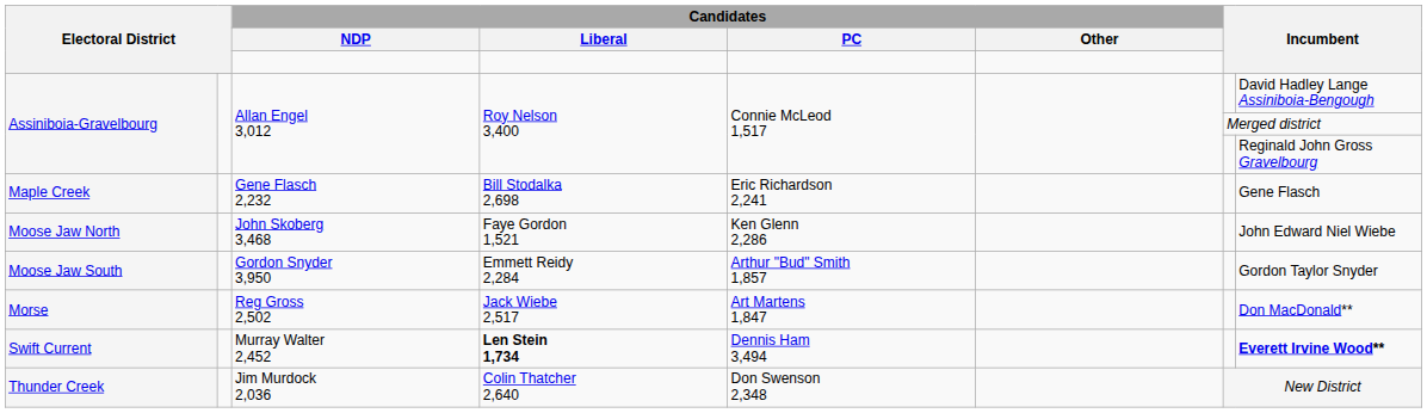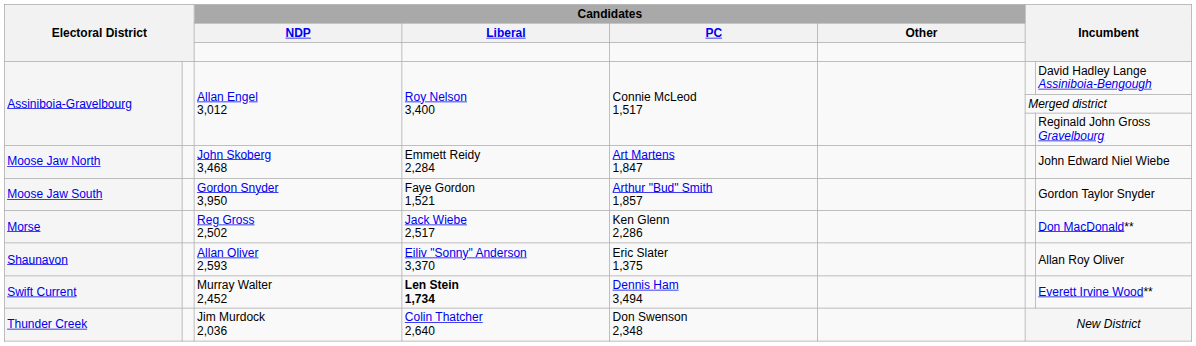 <table class="wikitable" style="width:100%">
 <tr>
 <th style="width:16%;" style="background:darkgrey;" rowspan=3 colspan=2>Electoral District</th>
 <th style="background:darkgrey;" colspan=4>Candidates</th>
 <th style="width:14%;" style="background:darkgrey;" rowspan=3 colspan=2>Incumbent</th>
 </tr>
 <tr>
 <th style="width:17.5%;"><a href='#'>NDP</a></th>
 <th style="width:17.5%;"><a href='#'>Liberal</a></th>
 <th style="width:17.5%;"><a href='#'>PC</a></th>
 <th style="width:17.5%;">Other</th>
 </tr>
 <tr>
 <td> </td>
 <td> </td>
 <td> </td>
 <td> </td>
 </tr>
 <tr>
 <td rowspan=3 style="background:whitesmoke;"><a href='#'>Assiniboia-Gravelbourg</a></td>
 <td rowspan=3 > </td>
 <td rowspan=3><a href='#'>Allan Engel</a><br>3,012</td>
 <td rowspan=3><a href='#'>Roy Nelson</a><br>3,400</td>
 <td rowspan=3>Connie McLeod<br>1,517</td>
 <td rowspan=3></td>
 <td></td>
 <td>David Hadley Lange<br><span><em><a href='#'>Assiniboia-Bengough</a></em></span></td>
 </tr>
 <tr>
 <td colspan=2><em>Merged district</em></td>
 </tr>
 <tr>
 <td></td>
 <td>Reginald John Gross<br><span><em><a href='#'>Gravelbourg</a></em></span></td>
 </tr>
 <tr>
-<td bgcolor=whitesmoke><a href='#'>Maple Creek</a></td>
-<td> </td>
-<td><a href='#'>Gene Flasch</a><br>2,232</td>
-<td><a href='#'>Bill Stodalka</a><br>2,698</td>
-<td>Eric Richardson<br>2,241</td>
-<td></td>
-<td> </td>
-<td>Gene Flasch</td>
-</tr>
-<tr>
 <td bgcolor=whitesmoke><a href='#'>Moose Jaw North</a></td>
 <td> </td>
 <td><a href='#'>John Skoberg</a><br>3,468</td>
-<td>Faye Gordon<br>1,521</td>
-<td>Ken Glenn<br>2,286</td>
+<td>Emmett Reidy<br>2,284</td>
+<td><a href='#'>Art Martens</a><br>1,847</td>
 <td></td>
 <td> </td>
 <td>John Edward Niel Wiebe</td>
 </tr>
 <tr>
 <td bgcolor=whitesmoke><a href='#'>Moose Jaw South</a></td>
 <td> </td>
 <td><a href='#'>Gordon Snyder</a><br>3,950</td>
-<td>Emmett Reidy<br>2,284</td>
+<td>Faye Gordon<br>1,521</td>
 <td><a href='#'>Arthur "Bud" Smith</a><br>1,857</td>
 <td></td>
 <td> </td>
 <td>Gordon Taylor Snyder</td>
 </tr>
 <tr>
 <td bgcolor=whitesmoke><a href='#'>Morse</a></td>
 <td> </td>
 <td><a href='#'>Reg Gross</a><br>2,502</td>
 <td><a href='#'>Jack Wiebe</a><br>2,517</td>
-<td><a href='#'>Art Martens</a><br>1,847</td>
+<td>Ken Glenn<br>2,286</td>
 <td></td>
 <td> </td>
 <td><a href='#'>Don MacDonald</a>**</td>
+</tr>
+<tr>
+<td bgcolor=whitesmoke><a href='#'>Shaunavon</a></td>
+<td> </td>
+<td><a href='#'>Allan Oliver</a><br>2,593</td>
+<td><a href='#'>Eiliv "Sonny" Anderson</a><br>3,370</td>
+<td>Eric Slater<br>1,375</td>
+<td></td>
+<td> </td>
+<td>Allan Roy Oliver</td>
 </tr>
 <tr>
 <td bgcolor=whitesmoke><a href='#'>Swift Current</a></td>
 <td> </td>
 <td>Murray Walter<br>2,452</td>
 <td><strong>Len Stein<br>1,734</strong></td>
 <td><a href='#'>Dennis Ham</a><br>3,494</td>
 <td></td>
 <td> </td>
-<td><strong><a href='#'>Everett Irvine Wood</a>**</strong></td>
+<td><a href='#'>Everett Irvine Wood</a>**</td>
 </tr>
 <tr>
 <td bgcolor=whitesmoke><a href='#'>Thunder Creek</a></td>
 <td> </td>
 <td>Jim Murdock<br>2,036</td>
 <td><a href='#'>Colin Thatcher</a><br>2,640</td>
 <td>Don Swenson<br>2,348</td>
 <td></td>
 <td colspan=2  style="background:whitesmoke; text-align:center;"><em>New District</em></td>
 </tr>
 </table>
